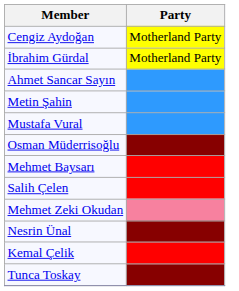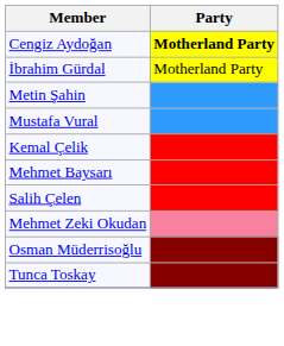 <table class=wikitable style="border:1px solid #8888aa; background-color:#f7f8ff; padding:0px; font-size:90%;">
 <tr>
 <th>Member</th>
 <th>Party</th>
 </tr>
 <tr>
 <td><a href='#'>Cengiz Aydoğan</a></td>
-<td style="background: #ffff00">Motherland Party</td>
+<td style="background: #ffff00"><strong>Motherland Party</strong></td>
 </tr>
 <tr>
 <td><a href='#'>İbrahim Gürdal</a></td>
 <td style="background: #ffff00">Motherland Party</td>
-</tr>
-<tr>
-<td><a href='#'>Ahmet Sancar Sayın</a></td>
-<td style="background: #2E9AFE"></td>
 </tr>
 <tr>
 <td><a href='#'>Metin Şahin</a></td>
 <td style="background: #2E9AFE"></td>
 </tr>
 <tr>
 <td><a href='#'>Mustafa Vural</a></td>
 <td style="background: #2E9AFE"></td>
 </tr>
 <tr>
-<td><a href='#'>Osman Müderrisoğlu</a></td>
-<td style="background: #870000"></td>
+<td><a href='#'>Kemal Çelik</a></td>
+<td style="background: #ff0000"></td>
 </tr>
 <tr>
 <td><a href='#'>Mehmet Baysarı</a></td>
 <td style="background: #ff0000"></td>
 </tr>
 <tr>
 <td><a href='#'>Salih Çelen</a></td>
 <td style="background: #ff0000"></td>
 </tr>
 <tr>
 <td><a href='#'>Mehmet Zeki Okudan</a></td>
 <td style="background: #F7819F"></td>
 </tr>
 <tr>
-<td><a href='#'>Nesrin Ünal</a></td>
+<td><a href='#'>Osman Müderrisoğlu</a></td>
 <td style="background: #870000"></td>
-</tr>
-<tr>
-<td><a href='#'>Kemal Çelik</a></td>
-<td style="background: #ff0000"></td>
 </tr>
 <tr>
 <td><a href='#'>Tunca Toskay</a></td>
 <td style="background: #870000"></td>
 </tr>
 <tr>
 </tr>
 </table>
